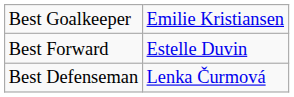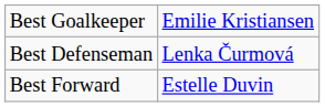 <table class="wikitable">
 <tr>
 <td>Best Goalkeeper</td>
 <td> <a href='#'>Emilie Kristiansen</a></td>
 </tr>
 <tr>
+<td>Best Defenseman</td>
+<td> <a href='#'>Lenka Čurmová</a></td>
+</tr>
+<tr>
 <td>Best Forward</td>
 <td> <a href='#'>Estelle Duvin</a></td>
 </tr>
-<tr>
-<td>Best Defenseman</td>
-<td> <a href='#'>Lenka Čurmová</a></td>
-</tr>
 </table>
